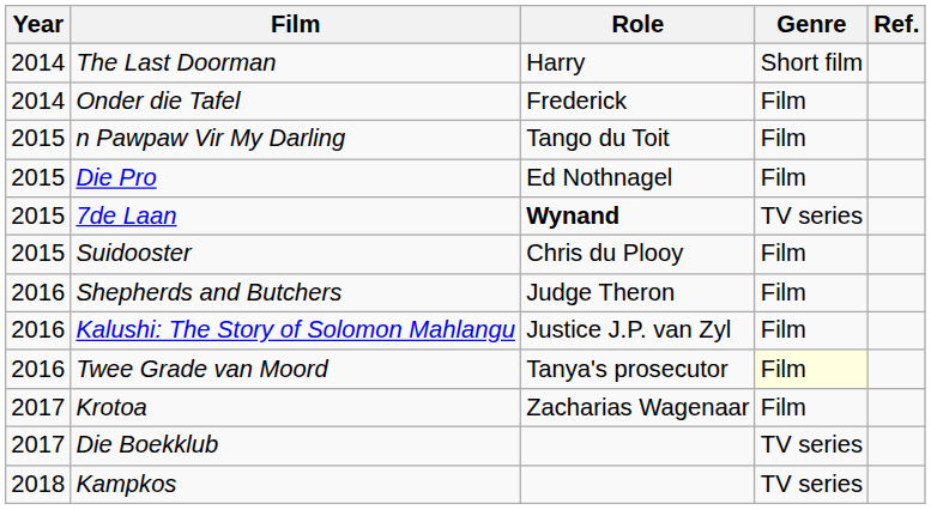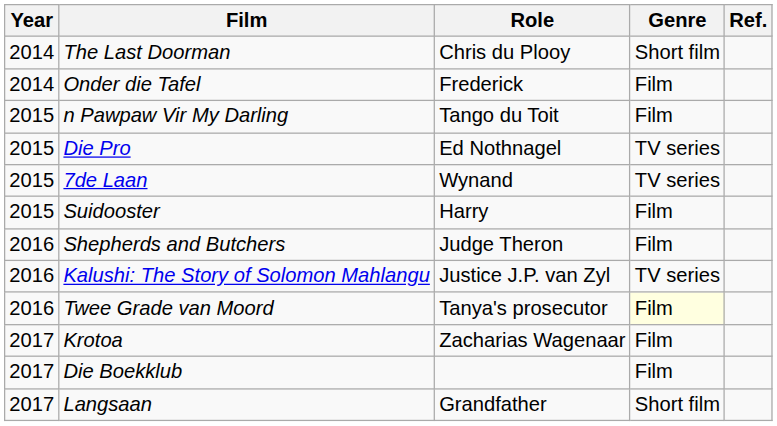 <table class="wikitable">
 <tr>
 <th>Year</th>
 <th>Film</th>
 <th>Role</th>
 <th>Genre</th>
 <th>Ref.</th>
 </tr>
 <tr>
 <td>2014</td>
 <td><em>The Last Doorman</em></td>
-<td>Harry</td>
+<td>Chris du Plooy</td>
 <td>Short film</td>
 <td></td>
 </tr>
 <tr>
 <td>2014</td>
 <td><em>Onder die Tafel</em></td>
 <td>Frederick</td>
 <td>Film</td>
 <td></td>
 </tr>
 <tr>
 <td>2015</td>
 <td><em>n Pawpaw Vir My Darling</em></td>
 <td>Tango du Toit</td>
 <td>Film</td>
 <td></td>
 </tr>
 <tr>
 <td>2015</td>
 <td><em><a href='#'>Die Pro</a></em></td>
 <td>Ed Nothnagel</td>
-<td>Film</td>
+<td>TV series</td>
 <td></td>
 </tr>
 <tr>
 <td>2015</td>
 <td><em><a href='#'>7de Laan</a></em></td>
-<td><strong>Wynand</strong></td>
+<td>Wynand</td>
 <td>TV series</td>
 <td></td>
 </tr>
 <tr>
 <td>2015</td>
 <td><em>Suidooster</em></td>
-<td>Chris du Plooy</td>
+<td>Harry</td>
 <td>Film</td>
 <td></td>
 </tr>
 <tr>
 <td>2016</td>
 <td><em>Shepherds and Butchers</em></td>
 <td>Judge Theron</td>
 <td>Film</td>
 <td></td>
 </tr>
 <tr>
 <td>2016</td>
 <td><em><a href='#'>Kalushi: The Story of Solomon Mahlangu</a></em></td>
 <td>Justice J.P. van Zyl</td>
-<td>Film</td>
+<td>TV series</td>
 <td></td>
 </tr>
 <tr>
 <td>2016</td>
 <td><em>Twee Grade van Moord</em></td>
 <td>Tanya's prosecutor</td>
 <td style="background: lightyellow;">Film</td>
 <td></td>
 </tr>
 <tr>
 <td>2017</td>
 <td><em>Krotoa</em></td>
 <td>Zacharias Wagenaar</td>
 <td>Film</td>
 <td></td>
 </tr>
 <tr>
 <td>2017</td>
 <td><em>Die Boekklub</em></td>
 <td></td>
-<td>TV series</td>
+<td>Film</td>
 <td></td>
 </tr>
 <tr>
-<td>2018</td>
-<td><em>Kampkos</em></td>
-<td></td>
-<td>TV series</td>
+<td>2017</td>
+<td><em>Langsaan</em></td>
+<td>Grandfather</td>
+<td>Short film</td>
 <td></td>
 </tr>
 </table>
